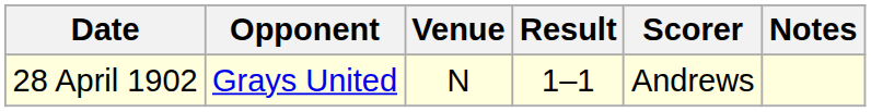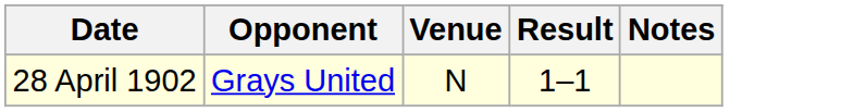 <table class="wikitable sortable" style="text-align:center;">
 <tr style="background:#ffd;">
 <th>Date</th>
 <th>Opponent</th>
 <th>Venue</th>
 <th>Result</th>
-<th>Scorer</th>
 <th>Notes</th>
 </tr>
 <tr style="background:#ffd;">
 <td>28 April 1902</td>
 <td><a href='#'>Grays United</a></td>
 <td>N</td>
 <td>1–1</td>
-<td>Andrews</td>
 <td></td>
 </tr>
 </table>
